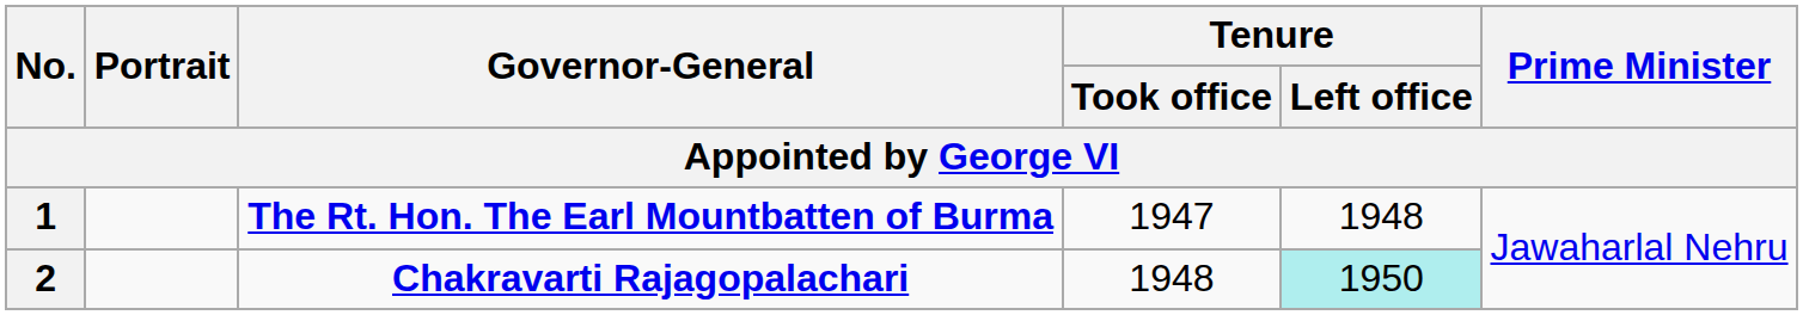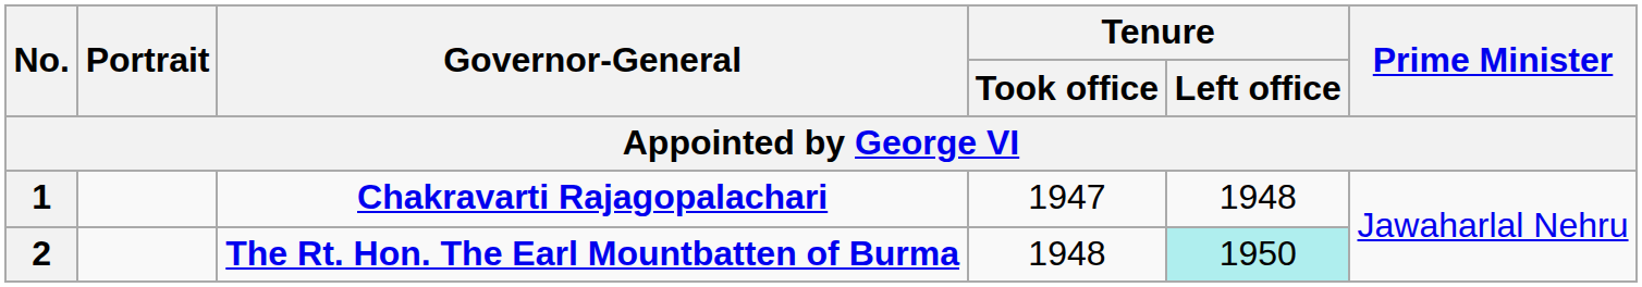 <table class="wikitable" style="text-align:center">
 <tr>
 <th rowspan=2>No.</th>
 <th rowspan=2>Portrait</th>
 <th rowspan=2>Governor-General<br></th>
 <th colspan=2>Tenure</th>
 <th rowspan=2><a href='#'>Prime Minister</a></th>
 </tr>
 <tr>
 <th>Took office</th>
 <th>Left office</th>
 </tr>
 <tr>
 <th colspan="6"> Appointed by <a href='#'>George VI</a>  </th>
 </tr>
 <tr>
 <th>1</th>
 <td></td>
-<td><strong><a href='#'>The Rt. Hon. The Earl Mountbatten of Burma</a></strong><br></td>
+<td><strong><a href='#'>Chakravarti Rajagopalachari</a></strong><br></td>
 <td> 1947</td>
 <td> 1948</td>
 <td rowspan=2><a href='#'>Jawaharlal Nehru</a></td>
 </tr>
 <tr>
 <th>2</th>
 <td></td>
-<td><strong><a href='#'>Chakravarti Rajagopalachari</a></strong><br></td>
+<td><strong><a href='#'>The Rt. Hon. The Earl Mountbatten of Burma</a></strong><br></td>
 <td> 1948</td>
 <td style="background: paleturquoise;"> 1950</td>
 </tr>
 </table>
